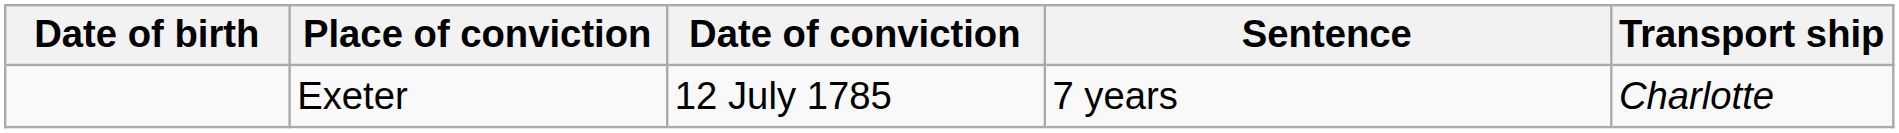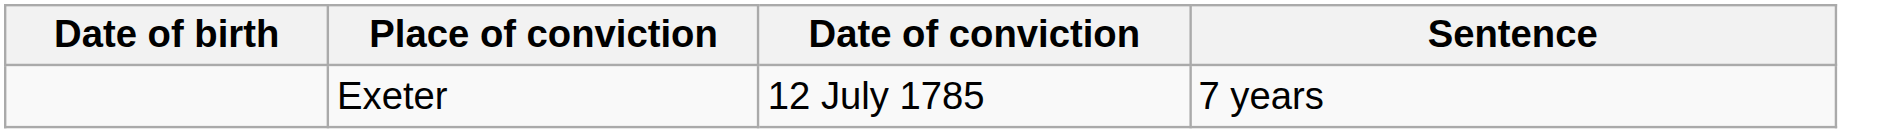 <table class="wikitable sortable plainrowheaders" style="width=1024px;">
 <tr>
 <th style="width: 15%;">Date of birth</th>
 <th style="width: 20%;">Place of conviction</th>
 <th style="width: 20%;">Date of conviction</th>
 <th style="width: 30%;">Sentence</th>
-<th style="width: 15%;">Transport ship</th>
 </tr>
 <tr>
 <td></td>
 <td>Exeter</td>
 <td>12 July 1785</td>
 <td>7 years</td>
-<td><em>Charlotte</em></td>
 </tr>
 </table>
